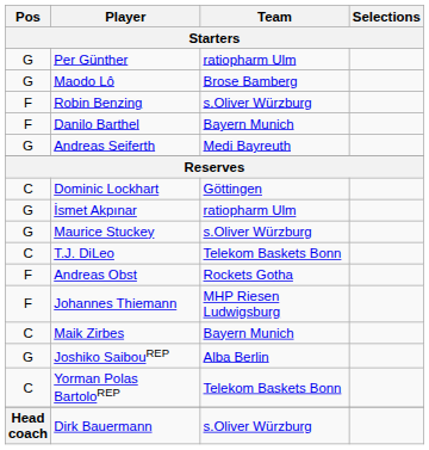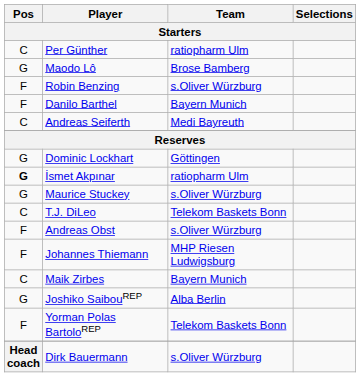 <table class="wikitable collapsible collapsed" style="text-align:center; font-size:95%;">
 <tr>
 <th scope="col" width="25px">Pos</th>
 <th scope="col" width="160px">Player</th>
 <th scope="col" width="160px">Team</th>
 <th scope="col" width="25px">Selections</th>
 </tr>
 <tr>
 <th scope="col" colspan="5">Starters</th>
 </tr>
 <tr>
-<td>G</td>
+<td>C</td>
 <td style="text-align:left"><a href='#'>Per Günther</a></td>
 <td style="text-align:left"><a href='#'>ratiopharm Ulm</a></td>
 <td></td>
 </tr>
 <tr>
 <td>G</td>
 <td style="text-align:left"><a href='#'>Maodo Lô</a></td>
 <td style="text-align:left"><a href='#'>Brose Bamberg</a></td>
 <td></td>
 </tr>
 <tr>
 <td>F</td>
 <td style="text-align:left"><a href='#'>Robin Benzing</a></td>
 <td style="text-align:left"><a href='#'>s.Oliver Würzburg</a></td>
 <td></td>
 </tr>
 <tr>
 <td>F</td>
 <td style="text-align:left"><a href='#'>Danilo Barthel</a></td>
 <td style="text-align:left"><a href='#'>Bayern Munich</a></td>
 <td></td>
 </tr>
 <tr>
-<td>G</td>
+<td>C</td>
 <td style="text-align:left"><a href='#'>Andreas Seiferth</a></td>
 <td style="text-align:left"><a href='#'>Medi Bayreuth</a></td>
 <td></td>
 </tr>
 <tr>
 </tr>
 <tr>
 <th scope="col" colspan="5">Reserves</th>
 </tr>
 <tr>
-<td>C</td>
+<td>G</td>
 <td style="text-align:left"><a href='#'>Dominic Lockhart</a> </td>
 <td style="text-align:left"><a href='#'>Göttingen</a></td>
 <td></td>
 </tr>
 <tr>
-<td>G</td>
+<td><strong>G</strong></td>
 <td style="text-align:left"><a href='#'>İsmet Akpınar</a></td>
 <td style="text-align:left"><a href='#'>ratiopharm Ulm</a></td>
 <td></td>
 </tr>
 <tr>
 <td>G</td>
 <td style="text-align:left"><a href='#'>Maurice Stuckey</a></td>
 <td style="text-align:left"><a href='#'>s.Oliver Würzburg</a></td>
 <td></td>
 </tr>
 <tr>
 <td>C</td>
 <td style="text-align:left"><a href='#'>T.J. DiLeo</a></td>
 <td style="text-align:left"><a href='#'>Telekom Baskets Bonn</a></td>
 <td></td>
 </tr>
 <tr>
 <td>F</td>
 <td style="text-align:left"><a href='#'>Andreas Obst</a> </td>
-<td style="text-align:left"><a href='#'>Rockets Gotha</a></td>
+<td style="text-align:left"><a href='#'>s.Oliver Würzburg</a></td>
 <td></td>
 </tr>
 <tr>
 <td>F</td>
 <td style="text-align:left"><a href='#'>Johannes Thiemann</a></td>
 <td style="text-align:left"><a href='#'>MHP Riesen Ludwigsburg</a></td>
 <td></td>
 </tr>
 <tr>
 <td>C</td>
 <td style="text-align:left"><a href='#'>Maik Zirbes</a></td>
 <td style="text-align:left"><a href='#'>Bayern Munich</a></td>
 <td></td>
 </tr>
 <tr>
 <td>G</td>
 <td style="text-align:left"><a href='#'>Joshiko Saibou</a><sup>REP</sup></td>
 <td style="text-align:left"><a href='#'>Alba Berlin</a></td>
 <td></td>
 </tr>
 <tr>
-<td>C</td>
+<td>F</td>
 <td style="text-align:left"><a href='#'>Yorman Polas Bartolo</a><sup>REP</sup></td>
 <td style="text-align:left"><a href='#'>Telekom Baskets Bonn</a></td>
 <td></td>
 </tr>
 <tr>
 </tr>
 <tr>
 <th>Head coach</th>
 <td align=left> <a href='#'>Dirk Bauermann</a></td>
 <td align=left><a href='#'>s.Oliver Würzburg</a></td>
 <td></td>
 </tr>
 </table>
